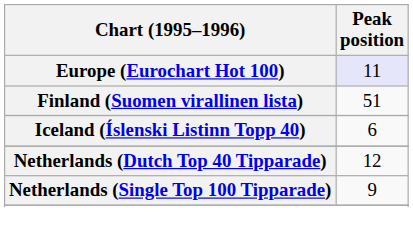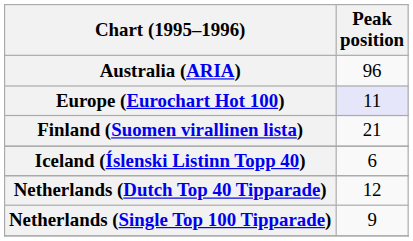 <table class="wikitable sortable plainrowheaders" style="text-align:center">
 <tr>
 <th scope="col">Chart (1995–1996)</th>
 <th scope="col">Peak<br>position</th>
+</tr>
+<tr>
+<th scope="row">Australia (<a href='#'>ARIA</a>)</th>
+<td>96</td>
 </tr>
 <tr>
 <th scope="row">Europe (<a href='#'>Eurochart Hot 100</a>)</th>
 <td style="background: lavender;">11</td>
 </tr>
 <tr>
 <th scope="row">Finland (<a href='#'>Suomen virallinen lista</a>)</th>
-<td>51</td>
+<td>21</td>
 </tr>
 <tr>
 </tr>
 <tr>
 <th scope="row">Iceland (<a href='#'>Íslenski Listinn Topp 40</a>)</th>
 <td>6</td>
 </tr>
 <tr>
 </tr>
 <tr>
 <th scope="row">Netherlands (<a href='#'>Dutch Top 40 Tipparade</a>)</th>
 <td>12</td>
 </tr>
 <tr>
 <th scope="row">Netherlands (<a href='#'>Single Top 100 Tipparade</a>)</th>
 <td>9</td>
 </tr>
 <tr>
 </tr>
 <tr>
 </tr>
 </table>
